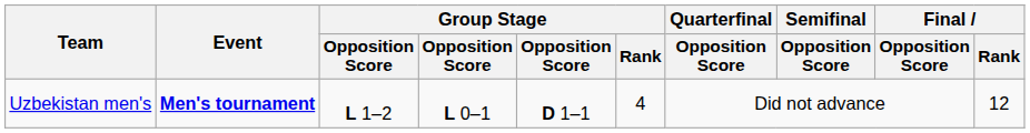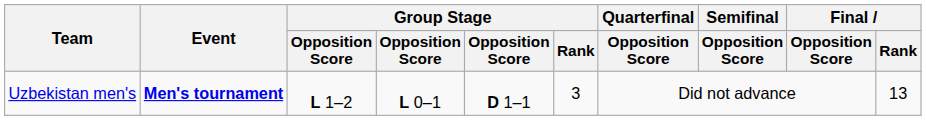 <table class=wikitable style=font-size:90%;text-align:center>
 <tr>
 <th rowspan=2>Team</th>
 <th rowspan=2>Event</th>
 <th colspan=4>Group Stage</th>
 <th>Quarterfinal</th>
 <th>Semifinal</th>
 <th colspan=2>Final / </th>
 </tr>
 <tr style=font-size:95%>
 <th>Opposition<br>Score</th>
 <th>Opposition<br>Score</th>
 <th>Opposition<br>Score</th>
 <th>Rank</th>
 <th>Opposition<br>Score</th>
 <th>Opposition<br>Score</th>
 <th>Opposition<br>Score</th>
 <th>Rank</th>
 </tr>
 <tr>
 <td align=left><a href='#'>Uzbekistan men's</a></td>
 <td align=left><strong><a href='#'>Men's tournament</a></strong></td>
 <td><br><strong>L</strong> 1–2</td>
 <td><br><strong>L</strong> 0–1</td>
 <td><br><strong>D</strong> 1–1</td>
-<td>4</td>
+<td>3</td>
 <td colspan=3>Did not advance</td>
-<td>12</td>
+<td>13</td>
 </tr>
 </table>
